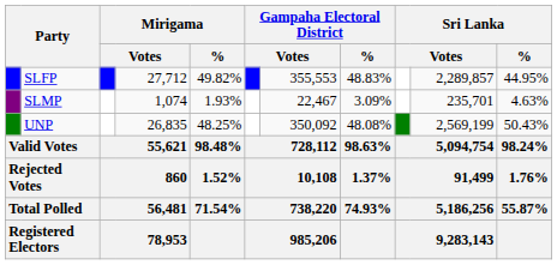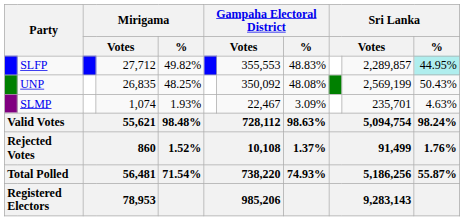 <table class="wikitable">
 <tr>
 <th colspan="2" width="144px"rowspan="2">Party</th>
 <th colspan="3" width="216px">Mirigama</th>
 <th colspan="3" width="216px"><a href='#'>Gampaha Electoral District</a></th>
 <th colspan="3" width="216px">Sri Lanka</th>
 </tr>
 <tr>
 <th colspan="2" width="144px">Votes</th>
 <th>%</th>
 <th colspan="2" width="144px">Votes</th>
 <th>%</th>
 <th colspan="2" width="144px">Votes</th>
 <th>%</th>
 </tr>
 <tr>
 <td style="background-color:blue;" width="10px"></td>
 <td style="text-align:left;"><a href='#'>SLFP</a></td>
 <td style="background-color:blue;" width="10px"></td>
 <td style="text-align:right;">27,712</td>
 <td style="text-align:right;">49.82%</td>
 <td style="background-color:blue;" width="10px"></td>
 <td style="text-align:right;">355,553</td>
 <td style="text-align:right;">48.83%</td>
 <td style="background-color:white;" width="10px"></td>
 <td style="text-align:right;">2,289,857</td>
-<td style="text-align:right;">44.95%</td>
+<td style="background: paleturquoise; text-align:right;">44.95%</td>
+</tr>
+<tr>
+<td style="background-color:green;" width="10px"></td>
+<td style="text-align:left;"><a href='#'>UNP</a></td>
+<td style="background-color:white;" width="10px"></td>
+<td style="text-align:right;">26,835</td>
+<td style="text-align:right;">48.25%</td>
+<td style="background-color:white;" width="10px"></td>
+<td style="text-align:right;">350,092</td>
+<td style="text-align:right;">48.08%</td>
+<td style="background-color:green;" width="10px"></td>
+<td style="text-align:right;">2,569,199</td>
+<td style="text-align:right;">50.43%</td>
 </tr>
 <tr>
 <td style="background-color:purple;" width="10px"></td>
 <td style="text-align:left;"><a href='#'>SLMP</a></td>
 <td style="background-color:white;" width="10px"></td>
 <td style="text-align:right;">1,074</td>
 <td style="text-align:right;">1.93%</td>
 <td style="background-color:white;" width="10px"></td>
 <td style="text-align:right;">22,467</td>
 <td style="text-align:right;">3.09%</td>
 <td style="background-color:white;" width="10px"></td>
 <td style="text-align:right;">235,701</td>
 <td style="text-align:right;">4.63%</td>
-</tr>
-<tr>
-<td style="background-color:green;" width="10px"></td>
-<td style="text-align:left;"><a href='#'>UNP</a></td>
-<td style="background-color:white;" width="10px"></td>
-<td style="text-align:right;">26,835</td>
-<td style="text-align:right;">48.25%</td>
-<td style="background-color:white;" width="10px"></td>
-<td style="text-align:right;">350,092</td>
-<td style="text-align:right;">48.08%</td>
-<td style="background-color:green;" width="10px"></td>
-<td style="text-align:right;">2,569,199</td>
-<td style="text-align:right;">50.43%</td>
 </tr>
 <tr>
 <th colspan="2" width="144px"style="text-align:left;">Valid Votes</th>
 <th style="text-align:right;"colspan="2" width="144px">55,621</th>
 <th style="text-align:right;">98.48%</th>
 <th style="text-align:right;"colspan="2" width="144px">728,112</th>
 <th style="text-align:right;">98.63%</th>
 <th style="text-align:right;"colspan="2" width="144px">5,094,754</th>
 <th style="text-align:right;">98.24%</th>
 </tr>
 <tr>
 <th colspan="2" width="144px"style="text-align:left;">Rejected Votes</th>
 <th style="text-align:right;"colspan="2" width="144px">860</th>
 <th style="text-align:right;">1.52%</th>
 <th style="text-align:right;"colspan="2" width="144px">10,108</th>
 <th style="text-align:right;">1.37%</th>
 <th style="text-align:right;"colspan="2" width="144px">91,499</th>
 <th style="text-align:right;">1.76%</th>
 </tr>
 <tr>
 <th colspan="2" width="144px"style="text-align:left;">Total Polled</th>
 <th style="text-align:right;"colspan="2" width="144px">56,481</th>
 <th style="text-align:right;">71.54%</th>
 <th style="text-align:right;"colspan="2" width="144px">738,220</th>
 <th style="text-align:right;">74.93%</th>
 <th style="text-align:right;"colspan="2" width="144px">5,186,256</th>
 <th style="text-align:right;">55.87%</th>
 </tr>
 <tr>
 <th colspan="2" width="144px"style="text-align:left;">Registered Electors</th>
 <th style="text-align:right;"colspan="2" width="144px">78,953</th>
 <th></th>
 <th style="text-align:right;"colspan="2" width="144px">985,206</th>
 <th></th>
 <th style="text-align:right;"colspan="2" width="144px">9,283,143</th>
 <th></th>
 </tr>
 </table>
